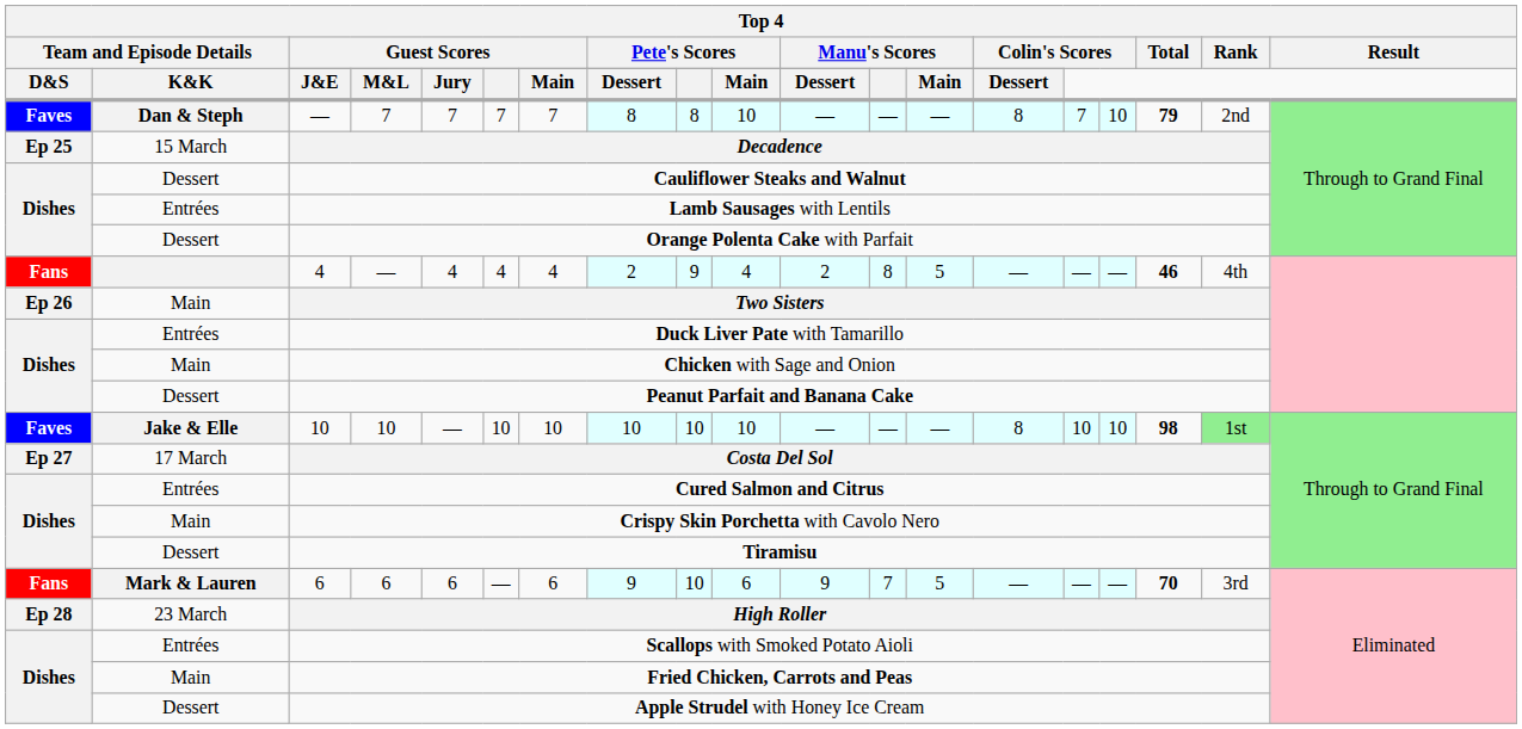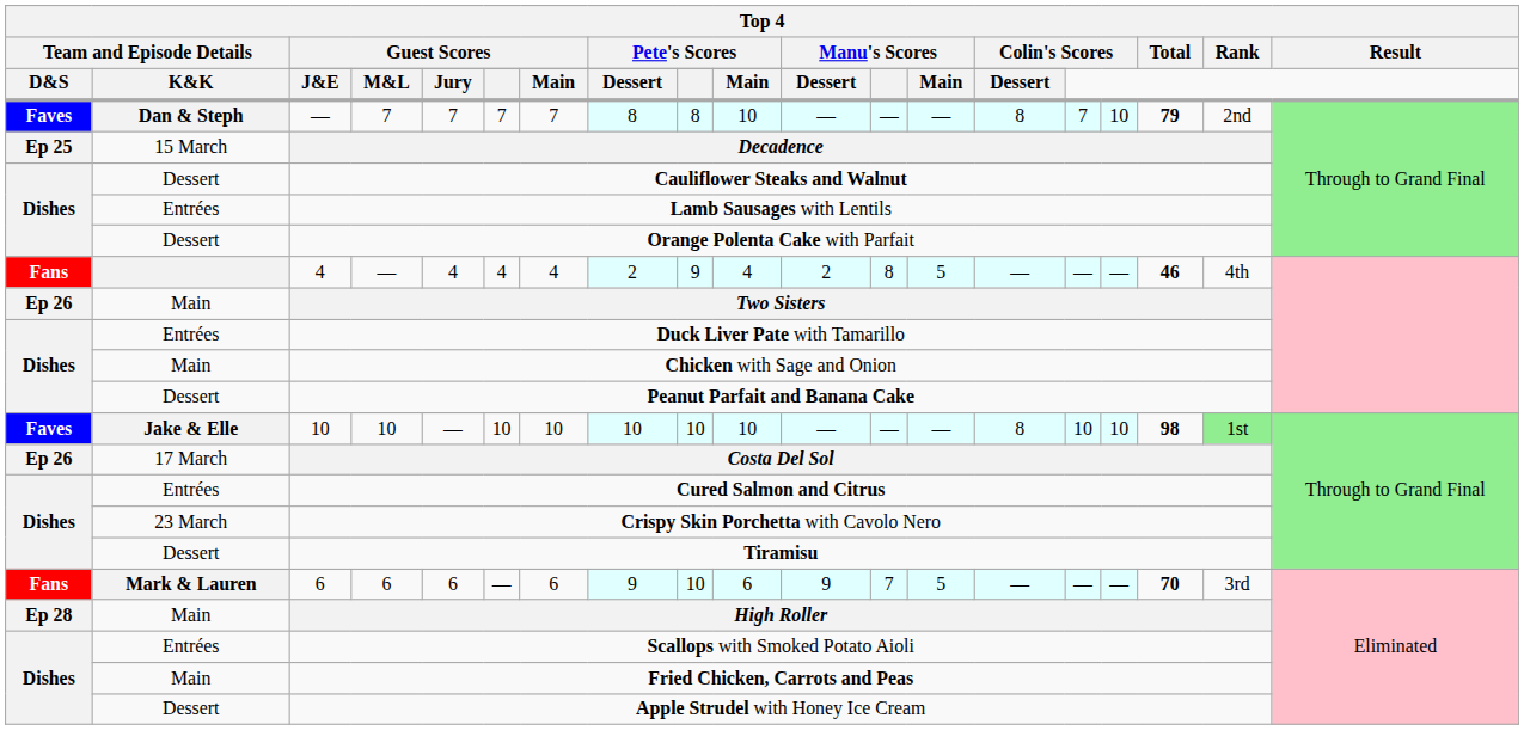 <table class="wikitable plainrowheaders" style="margin:1em auto; text-align:center; font-size:90%; width:80em;">
 <tr>
 <th colspan="20" >Top 4</th>
 </tr>
 <tr>
 <th scope="col" rowspan="2" colspan="2">Team and Episode Details</th>
 <th scope="col" colspan="5">Guest Scores</th>
 <th scope="col" colspan="3"><a href='#'>Pete</a>'s Scores</th>
 <th scope="col" colspan="3"><a href='#'>Manu</a>'s Scores</th>
 <th scope="col" colspan="3">Colin's Scores</th>
 <th scope="col" rowspan="2">Total<br><small></small></th>
 <th scope="col" rowspan="2">Rank</th>
 <th scope="col" rowspan="2">Result</th>
 </tr>
 <tr>
 </tr>
 <tr>
 <th>D&S</th>
 <th>K&K</th>
 <th>J&E</th>
 <th>M&L</th>
 <th>Jury</th>
 <th scope="col"></th>
 <th scope="col">Main</th>
 <th scope="col">Dessert</th>
 <th scope="col"></th>
 <th scope="col">Main</th>
 <th scope="col">Dessert</th>
 <th scope="col"></th>
 <th scope="col">Main</th>
 <th scope="col">Dessert</th>
 </tr>
 <tr style="border-top:3px solid #aaa;">
 </tr>
 <tr>
 <th style="text-align:center; background:blue; color:white;"><strong>Faves</strong></th>
 <th style="text-align:centre">Dan & Steph</th>
 <td>—</td>
 <td>7</td>
 <td>7</td>
 <td>7</td>
 <td>7</td>
 <td bgcolor="#e0ffff">8</td>
 <td bgcolor="#e0ffff">8</td>
 <td bgcolor="#e0ffff">10</td>
 <td bgcolor="#e0ffff">—</td>
 <td bgcolor="#e0ffff">—</td>
 <td bgcolor="#e0ffff">—</td>
 <td bgcolor="#e0ffff">8</td>
 <td bgcolor="#e0ffff">7</td>
 <td bgcolor="#e0ffff">10</td>
 <td><strong>79</strong></td>
 <td>2nd</td>
 <td rowspan="5" bgcolor=lightgreen>Through to Grand Final</td>
 </tr>
 <tr>
 <th>Ep 25</th>
 <td>15 March</td>
 <th colspan="16"><em>Decadence</em></th>
 </tr>
 <tr>
 <th rowspan="3">Dishes</th>
 <td rowspan=1>Dessert</td>
 <td colspan="16"><strong>Cauliflower Steaks and Walnut</strong></td>
 </tr>
 <tr>
 <td rowspan=1>Entrées</td>
 <td colspan="16"><strong>Lamb Sausages</strong> with Lentils</td>
 </tr>
 <tr>
 <td rowspan=1>Dessert</td>
 <td colspan="16"><strong>Orange Polenta Cake</strong> with Parfait</td>
 </tr>
 <tr>
 <th style="text-align:center; background:red; color:white;"><strong>Fans</strong></th>
 <th style="text-align:centre"></th>
 <td>4</td>
 <td>—</td>
 <td>4</td>
 <td>4</td>
 <td>4</td>
 <td bgcolor="#e0ffff">2</td>
 <td bgcolor="#e0ffff">9</td>
 <td bgcolor="#e0ffff">4</td>
 <td bgcolor="#e0ffff">2</td>
 <td bgcolor="#e0ffff">8</td>
 <td bgcolor="#e0ffff">5</td>
 <td bgcolor="#e0ffff">—</td>
 <td bgcolor="#e0ffff">—</td>
 <td bgcolor="#e0ffff">—</td>
 <td><strong>46</strong></td>
 <td>4th</td>
 <td rowspan="5" bgcolor=pink></td>
 </tr>
 <tr>
 <th>Ep 26</th>
 <td>Main</td>
 <th colspan="16"><em>Two Sisters</em></th>
 </tr>
 <tr>
 <th rowspan="3">Dishes</th>
 <td rowspan=1>Entrées</td>
 <td colspan="16"><strong>Duck Liver Pate</strong> with Tamarillo</td>
 </tr>
 <tr>
 <td>Main</td>
 <td colspan="16"><strong>Chicken</strong> with Sage and Onion</td>
 </tr>
 <tr>
 <td rowspan=1>Dessert</td>
 <td colspan="16"><strong>Peanut Parfait and Banana Cake</strong></td>
 </tr>
 <tr>
 <th style="text-align:center; background:blue; color:white;"><strong>Faves</strong></th>
 <th style="text-align:centre">Jake & Elle</th>
 <td>10</td>
 <td>10</td>
 <td>—</td>
 <td>10</td>
 <td>10</td>
 <td bgcolor="#e0ffff">10</td>
 <td bgcolor="#e0ffff">10</td>
 <td bgcolor="#e0ffff">10</td>
 <td bgcolor="#e0ffff">—</td>
 <td bgcolor="#e0ffff">—</td>
 <td bgcolor="#e0ffff">—</td>
 <td bgcolor="#e0ffff">8</td>
 <td bgcolor="#e0ffff">10</td>
 <td bgcolor="#e0ffff">10</td>
 <td><strong>98</strong></td>
 <td bgcolor=lightgreen>1st</td>
 <td rowspan="5" bgcolor=lightgreen>Through to Grand Final</td>
 </tr>
 <tr>
-<th>Ep 27</th>
+<th>Ep 26</th>
 <td>17 March</td>
 <th colspan="16"><em>Costa Del Sol</em></th>
 </tr>
 <tr>
 <th rowspan="3">Dishes</th>
 <td rowspan=1>Entrées</td>
 <td colspan="16"><strong>Cured Salmon and Citrus</strong></td>
 </tr>
 <tr>
-<td>Main</td>
+<td>23 March</td>
 <td colspan="16"><strong>Crispy Skin Porchetta</strong> with Cavolo Nero</td>
 </tr>
 <tr>
 <td rowspan=1>Dessert</td>
 <td colspan="16"><strong>Tiramisu</strong></td>
 </tr>
 <tr>
 <th style="text-align:center; background:red; color:white;"><strong>Fans</strong></th>
 <th style="text-align:centre">Mark & Lauren</th>
 <td>6</td>
 <td>6</td>
 <td>6</td>
 <td>—</td>
 <td>6</td>
 <td bgcolor="#e0ffff">9</td>
 <td bgcolor="#e0ffff">10</td>
 <td bgcolor="#e0ffff">6</td>
 <td bgcolor="#e0ffff">9</td>
 <td bgcolor="#e0ffff">7</td>
 <td bgcolor="#e0ffff">5</td>
 <td bgcolor="#e0ffff">—</td>
 <td bgcolor="#e0ffff">—</td>
 <td bgcolor="#e0ffff">—</td>
 <td><strong>70</strong></td>
 <td>3rd</td>
 <td rowspan="5" bgcolor=pink>Eliminated</td>
 </tr>
 <tr>
 <th>Ep 28</th>
-<td>23 March</td>
+<td>Main</td>
 <th colspan="16"><em>High Roller</em></th>
 </tr>
 <tr>
 <th rowspan="3">Dishes</th>
 <td rowspan=1>Entrées</td>
 <td colspan="16"><strong>Scallops</strong> with Smoked Potato Aioli</td>
 </tr>
 <tr>
 <td>Main</td>
 <td colspan="16"><strong>Fried Chicken, Carrots and Peas</strong></td>
 </tr>
 <tr>
 <td rowspan=1>Dessert</td>
 <td colspan="16"><strong>Apple Strudel</strong> with Honey Ice Cream</td>
 </tr>
 </table>
